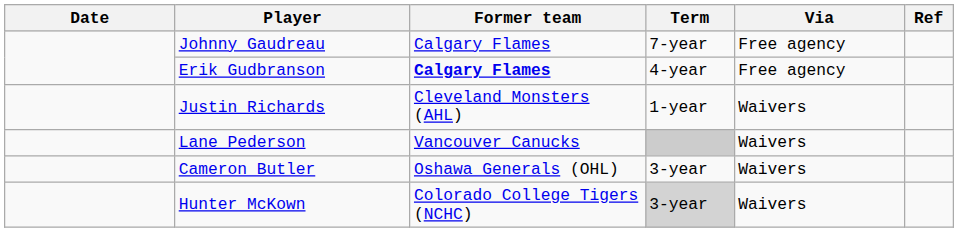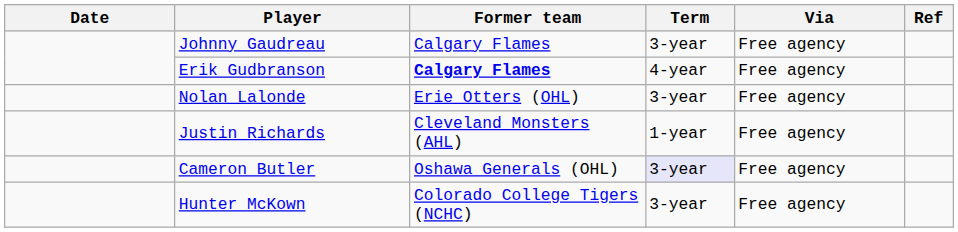 <table class="wikitable">
 <tr style="background:#ddd; text-align:center;">
 <th style="width: 10em;">Date</th>
 <th style="width: 14em;">Player</th>
 <th style="width: 14em;">Former team</th>
 <th style="width: 5em;">Term</th>
 <th style="width: 10em;">Via</th>
 <th style="width: 2.5em;">Ref</th>
 </tr>
 <tr>
 <td rowspan=2></td>
 <td><a href='#'>Johnny Gaudreau</a></td>
 <td><a href='#'>Calgary Flames</a></td>
-<td>7-year</td>
+<td>3-year</td>
 <td>Free agency</td>
 <td></td>
 </tr>
 <tr>
 <td><a href='#'>Erik Gudbranson</a></td>
 <td><strong><a href='#'>Calgary Flames</a></strong></td>
 <td>4-year</td>
 <td>Free agency</td>
 <td></td>
 </tr>
 <tr>
 <td></td>
-<td><a href='#'>Justin Richards</a></td>
-<td><a href='#'>Cleveland Monsters</a> (<a href='#'>AHL</a>)</td>
-<td>1-year</td>
-<td>Waivers</td>
+<td><a href='#'>Nolan Lalonde</a></td>
+<td><a href='#'>Erie Otters</a> (<a href='#'>OHL</a>)</td>
+<td>3-year</td>
+<td>Free agency</td>
 <td></td>
 </tr>
 <tr>
 <td></td>
-<td><a href='#'>Lane Pederson</a></td>
-<td><a href='#'>Vancouver Canucks</a></td>
-<td style="background:#ccc;"></td>
-<td>Waivers</td>
+<td><a href='#'>Justin Richards</a></td>
+<td><a href='#'>Cleveland Monsters</a> (<a href='#'>AHL</a>)</td>
+<td>1-year</td>
+<td>Free agency</td>
 <td></td>
 </tr>
 <tr>
 <td></td>
 <td><a href='#'>Cameron Butler</a></td>
 <td><a href='#'>Oshawa Generals</a> (OHL)</td>
-<td>3-year</td>
-<td>Waivers</td>
+<td style="background: lavender;">3-year</td>
+<td>Free agency</td>
 <td></td>
 </tr>
 <tr>
 <td></td>
 <td><a href='#'>Hunter McKown</a></td>
 <td><a href='#'>Colorado College Tigers</a> (<a href='#'>NCHC</a>)</td>
-<td style="background: lightgrey;">3-year</td>
-<td>Waivers</td>
+<td>3-year</td>
+<td>Free agency</td>
 <td></td>
 </tr>
 </table>
